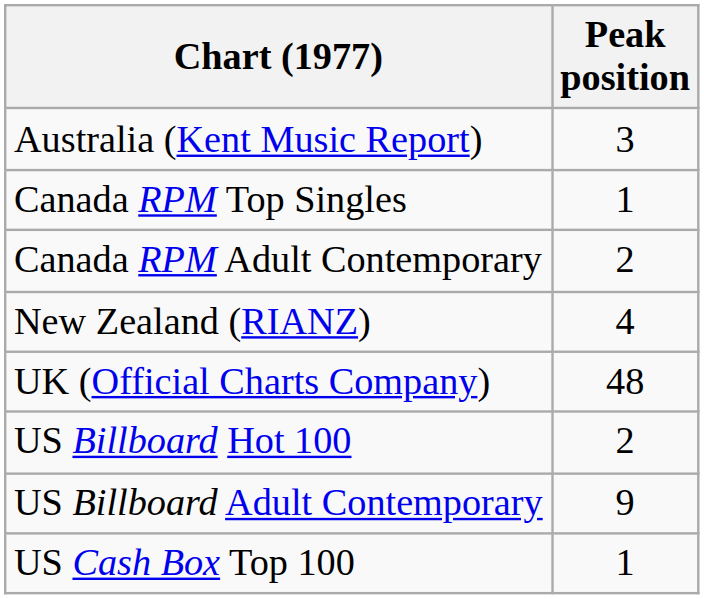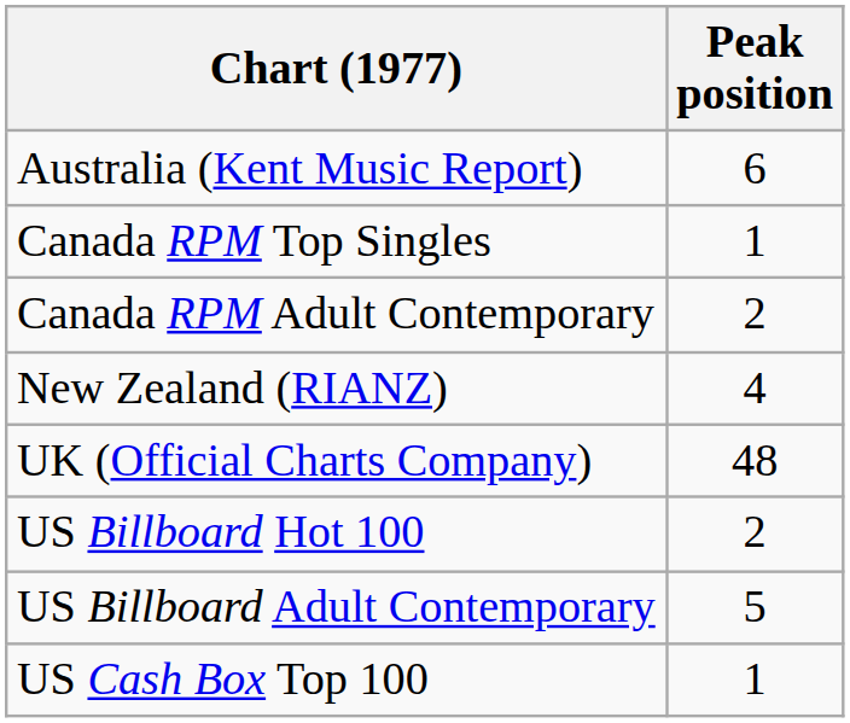 <table class="wikitable sortable">
 <tr>
 <th>Chart (1977)</th>
 <th>Peak<br>position</th>
 </tr>
 <tr>
 <td>Australia (<a href='#'>Kent Music Report</a>)</td>
-<td style="text-align:center;">3</td>
+<td style="text-align:center;">6</td>
 </tr>
 <tr>
 <td>Canada <em><a href='#'>RPM</a></em> Top Singles</td>
 <td style="text-align:center;">1</td>
 </tr>
 <tr>
 <td>Canada <a href='#'><em>RPM</em></a> Adult Contemporary</td>
 <td style="text-align:center;">2</td>
 </tr>
 <tr>
 <td>New Zealand (<a href='#'>RIANZ</a>)</td>
 <td style="text-align:center;">4</td>
 </tr>
 <tr>
 <td>UK (<a href='#'>Official Charts Company</a>)</td>
 <td style="text-align:center;">48</td>
 </tr>
 <tr>
 <td>US <em><a href='#'>Billboard</a></em> <a href='#'>Hot 100</a></td>
 <td style="text-align:center;">2</td>
 </tr>
 <tr>
 <td>US <em>Billboard</em> <a href='#'>Adult Contemporary</a></td>
-<td style="text-align:center;">9</td>
+<td style="text-align:center;">5</td>
 </tr>
 <tr>
 <td>US <em><a href='#'>Cash Box</a></em> Top 100 </td>
 <td style="text-align:center;">1</td>
 </tr>
 </table>
